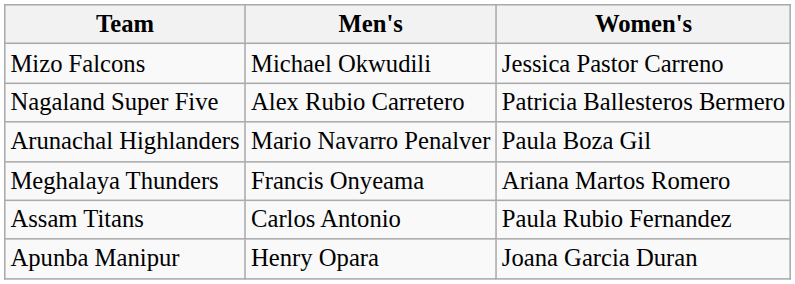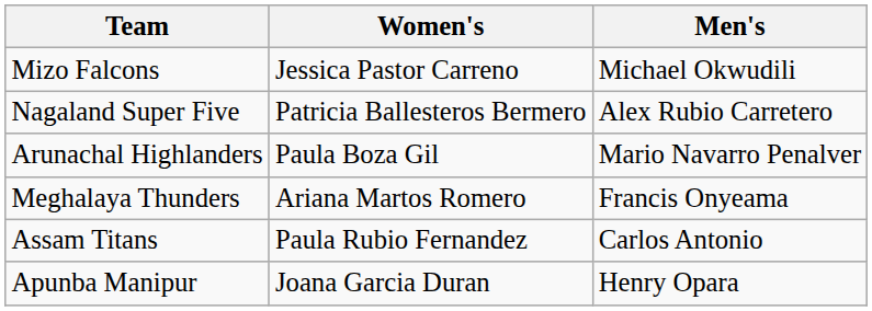 <table class="wikitable">
 <tr>
 <th>Team</th>
+<th>Women's</th>
 <th>Men's</th>
-<th>Women's</th>
 </tr>
 <tr>
 <td>Mizo Falcons</td>
+<td> Jessica Pastor Carreno</td>
 <td> Michael Okwudili</td>
-<td> Jessica Pastor Carreno</td>
 </tr>
 <tr>
 <td>Nagaland Super Five</td>
+<td> Patricia Ballesteros Bermero</td>
 <td> Alex Rubio Carretero</td>
-<td> Patricia Ballesteros Bermero</td>
 </tr>
 <tr>
 <td>Arunachal Highlanders</td>
+<td> Paula Boza Gil</td>
 <td> Mario Navarro Penalver</td>
-<td> Paula Boza Gil</td>
 </tr>
 <tr>
 <td>Meghalaya Thunders</td>
+<td> Ariana Martos Romero</td>
 <td> Francis Onyeama</td>
-<td> Ariana Martos Romero</td>
 </tr>
 <tr>
 <td>Assam Titans</td>
+<td> Paula Rubio Fernandez</td>
 <td> Carlos Antonio</td>
-<td> Paula Rubio Fernandez</td>
 </tr>
 <tr>
 <td>Apunba Manipur</td>
+<td> Joana Garcia Duran</td>
 <td> Henry Opara</td>
-<td> Joana Garcia Duran</td>
 </tr>
 </table>
